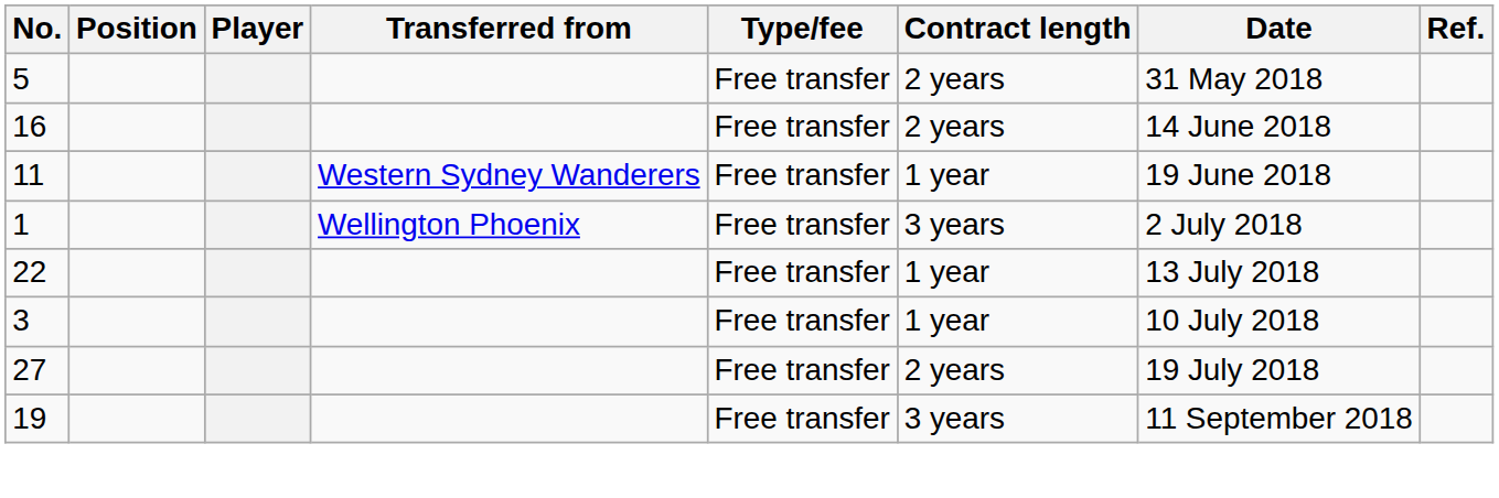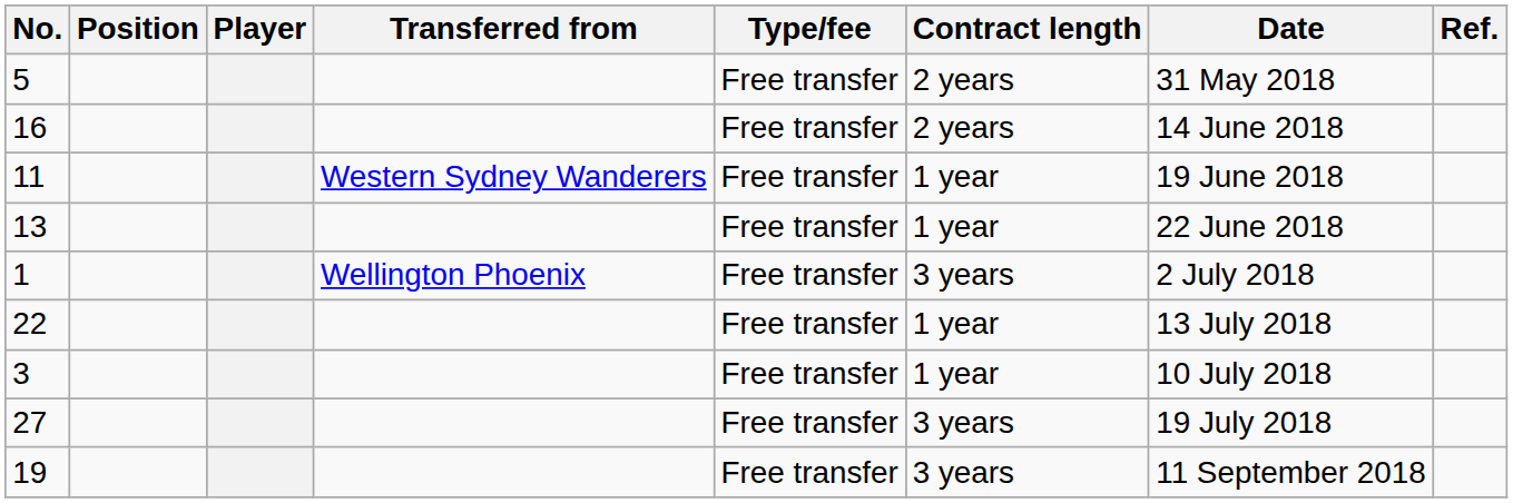 <table class="wikitable plainrowheaders sortable" style="text-align:center; text-align:left">
 <tr>
 <th scope="col">No.</th>
 <th scope="col">Position</th>
 <th scope="col">Player</th>
 <th scope="col">Transferred from</th>
 <th scope="col">Type/fee</th>
 <th scope="col">Contract length</th>
 <th scope="col">Date</th>
 <th scope="col" class="unsortable">Ref.</th>
 </tr>
 <tr>
 <td>5</td>
 <td></td>
 <th scope="row"></th>
 <td></td>
 <td>Free transfer</td>
 <td>2 years</td>
 <td>31 May 2018</td>
 <td></td>
 </tr>
 <tr>
 <td>16</td>
 <td></td>
 <th scope="row"></th>
 <td></td>
 <td>Free transfer</td>
 <td>2 years</td>
 <td>14 June 2018</td>
 <td></td>
 </tr>
 <tr>
 <td>11</td>
 <td></td>
 <th scope="row"></th>
 <td><a href='#'>Western Sydney Wanderers</a></td>
 <td>Free transfer</td>
 <td>1 year</td>
 <td>19 June 2018</td>
 <td></td>
 </tr>
 <tr>
+<td>13</td>
+<td></td>
+<th scope="row"></th>
+<td></td>
+<td>Free transfer</td>
+<td>1 year</td>
+<td>22 June 2018</td>
+<td></td>
+</tr>
+<tr>
 <td>1</td>
 <td></td>
 <th scope="row"></th>
 <td><a href='#'>Wellington Phoenix</a></td>
 <td>Free transfer</td>
 <td>3 years</td>
 <td>2 July 2018</td>
 <td></td>
 </tr>
 <tr>
 <td>22</td>
 <td></td>
 <th scope="row"></th>
 <td></td>
 <td>Free transfer</td>
 <td>1 year</td>
 <td>13 July 2018</td>
 <td></td>
 </tr>
 <tr>
 <td>3</td>
 <td></td>
 <th scope="row"></th>
 <td></td>
 <td>Free transfer</td>
 <td>1 year</td>
 <td>10 July 2018</td>
 <td></td>
 </tr>
 <tr>
 <td>27</td>
 <td></td>
 <th scope="row"></th>
 <td></td>
 <td>Free transfer</td>
-<td>2 years</td>
+<td>3 years</td>
 <td>19 July 2018</td>
 <td></td>
 </tr>
 <tr>
 <td>19</td>
 <td></td>
 <th scope="row"></th>
 <td></td>
 <td>Free transfer</td>
 <td>3 years</td>
 <td>11 September 2018</td>
 <td></td>
 </tr>
 </table>
